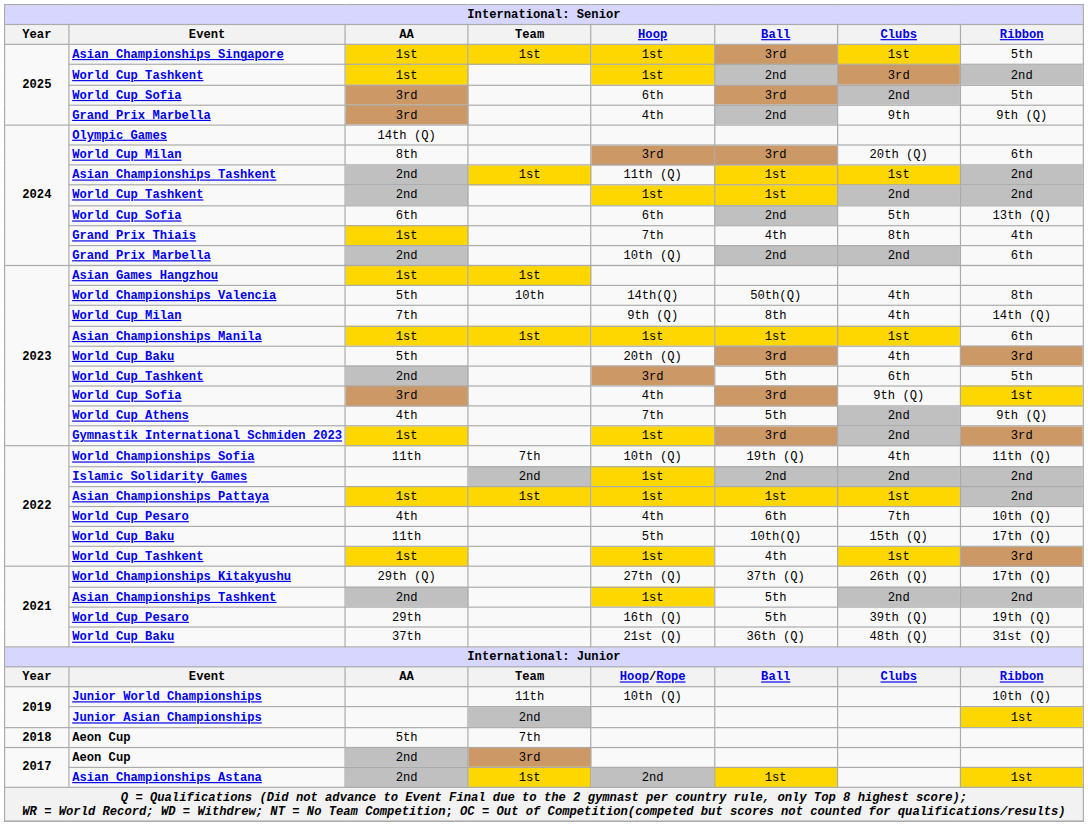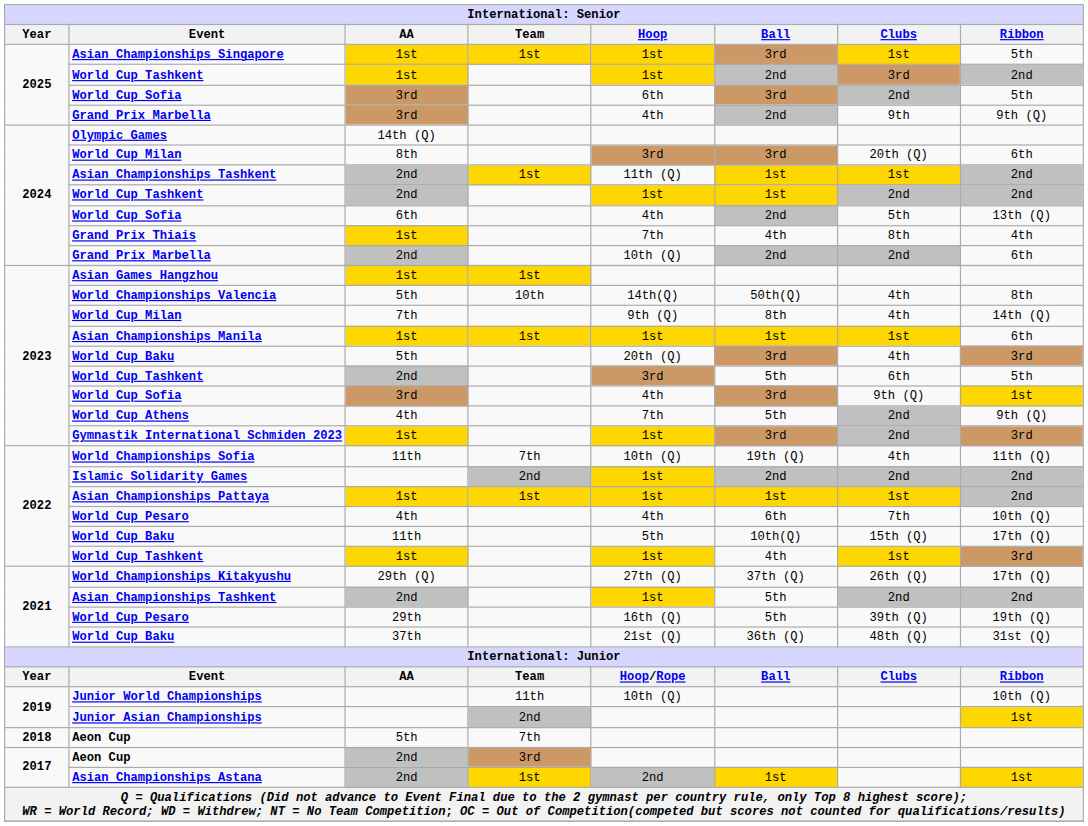 <table class="wikitable" style="text-align:center; font-size: 80%;">
 <tr>
 <th align=center colspan=8  style="background-color: #D6D6FF; "><strong>International: Senior</strong></th>
 </tr>
 <tr>
 <th>Year</th>
 <th>Event</th>
 <th width=100px>AA</th>
 <th width=100px>Team</th>
 <th width=100px><a href='#'>Hoop</a></th>
 <th width=100px><a href='#'>Ball</a></th>
 <th width=100px><a href='#'>Clubs</a></th>
 <th width=100px><a href='#'>Ribbon</a></th>
 </tr>
 <tr>
 <td rowspan="4"><strong>2025</strong></td>
 <td align=left><strong><a href='#'>Asian Championships Singapore</a></strong></td>
 <td bgcolor=gold>1st</td>
 <td bgcolor=gold>1st</td>
 <td bgcolor=gold>1st</td>
 <td bgcolor=CC9966>3rd</td>
 <td bgcolor=gold>1st</td>
 <td>5th</td>
 </tr>
 <tr>
 <td align=left><strong><a href='#'>World Cup Tashkent</a></strong></td>
 <td bgcolor=gold>1st</td>
 <td></td>
 <td bgcolor=gold>1st</td>
 <td bgcolor=silver>2nd</td>
 <td bgcolor=CC9966>3rd</td>
 <td bgcolor=silver>2nd</td>
 </tr>
 <tr>
 <td align=left><strong><a href='#'>World Cup Sofia</a></strong></td>
 <td bgcolor=CC9966>3rd</td>
 <td></td>
 <td>6th</td>
 <td bgcolor=CC9966>3rd</td>
 <td bgcolor=silver>2nd</td>
 <td>5th</td>
 </tr>
 <tr>
 <td align=left><strong><a href='#'>Grand Prix Marbella</a></strong></td>
 <td bgcolor=CC9966>3rd</td>
 <td></td>
 <td>4th</td>
 <td bgcolor=silver>2nd</td>
 <td>9th</td>
 <td>9th (Q)</td>
 </tr>
 <tr>
 <td rowspan="7"><strong>2024</strong></td>
 <td align=left><strong><a href='#'>Olympic Games</a></strong></td>
 <td>14th (Q)</td>
 <td></td>
 <td></td>
 <td></td>
 <td></td>
 <td></td>
 </tr>
 <tr>
 <td style="text-align:left"><strong><a href='#'>World Cup Milan</a></strong></td>
 <td>8th</td>
 <td></td>
 <td bgcolor=CC9966>3rd</td>
 <td bgcolor=CC9966>3rd</td>
 <td>20th (Q)</td>
 <td>6th</td>
 </tr>
 <tr>
 <td align=left><strong><a href='#'>Asian Championships Tashkent</a></strong></td>
 <td bgcolor=silver>2nd</td>
 <td bgcolor=gold>1st</td>
 <td>11th (Q)</td>
 <td bgcolor=gold>1st</td>
 <td bgcolor=gold>1st</td>
 <td bgcolor=silver>2nd</td>
 </tr>
 <tr>
 <td style="text-align:left"><strong><a href='#'>World Cup Tashkent</a></strong></td>
 <td bgcolor=silver>2nd</td>
 <td></td>
 <td bgcolor=gold>1st</td>
 <td bgcolor=gold>1st</td>
 <td bgcolor=silver>2nd</td>
 <td bgcolor=silver>2nd</td>
 </tr>
 <tr>
 <td style="text-align:left"><strong><a href='#'>World Cup Sofia</a></strong></td>
 <td>6th</td>
 <td></td>
-<td>6th</td>
+<td>4th</td>
 <td bgcolor=silver>2nd</td>
 <td>5th</td>
 <td>13th (Q)</td>
 </tr>
 <tr>
 <td style="text-align:left"><strong><a href='#'>Grand Prix Thiais</a></strong></td>
 <td bgcolor=gold>1st</td>
 <td></td>
 <td>7th</td>
 <td>4th</td>
 <td>8th</td>
 <td>4th</td>
 </tr>
 <tr>
 <td style="text-align:left"><strong><a href='#'>Grand Prix Marbella</a></strong></td>
 <td bgcolor=silver>2nd</td>
 <td></td>
 <td>10th (Q)</td>
 <td bgcolor=silver>2nd</td>
 <td bgcolor=silver>2nd</td>
 <td>6th</td>
 </tr>
 <tr>
 <td rowspan="10"><strong>2023</strong></td>
 </tr>
 <tr>
 <td align=left><strong><a href='#'>Asian Games Hangzhou</a></strong></td>
 <td bgcolor=gold>1st</td>
 <td bgcolor=gold>1st</td>
 <td></td>
 <td></td>
 <td></td>
 <td></td>
 </tr>
 <tr>
 <td align=left><strong><a href='#'>World Championships Valencia</a></strong></td>
 <td>5th</td>
 <td>10th</td>
 <td>14th(Q)</td>
 <td>50th(Q)</td>
 <td>4th</td>
 <td>8th</td>
 </tr>
 <tr>
 <td align="left"><strong><a href='#'>World Cup Milan</a></strong></td>
 <td>7th</td>
 <td></td>
 <td>9th (Q)</td>
 <td>8th</td>
 <td>4th</td>
 <td>14th (Q)</td>
 </tr>
 <tr>
 <td align=left><strong><a href='#'>Asian Championships Manila</a></strong></td>
 <td bgcolor=gold>1st</td>
 <td bgcolor=gold>1st</td>
 <td bgcolor=gold>1st</td>
 <td bgcolor=gold>1st</td>
 <td bgcolor=gold>1st</td>
 <td>6th</td>
 </tr>
 <tr>
 <td align=left><strong><a href='#'>World Cup Baku</a></strong></td>
 <td>5th</td>
 <td></td>
 <td>20th (Q)</td>
 <td bgcolor=CC9966>3rd</td>
 <td>4th</td>
 <td bgcolor=CC9966>3rd</td>
 </tr>
 <tr>
 <td align=left><strong><a href='#'>World Cup Tashkent</a></strong></td>
 <td bgcolor=silver>2nd</td>
 <td></td>
 <td bgcolor=CC9966>3rd</td>
 <td>5th</td>
 <td>6th</td>
 <td>5th</td>
 </tr>
 <tr>
 <td align=left><strong><a href='#'>World Cup Sofia</a></strong></td>
 <td bgcolor=CC9966>3rd</td>
 <td></td>
 <td>4th</td>
 <td bgcolor=CC9966>3rd</td>
 <td>9th (Q)</td>
 <td bgcolor=gold>1st</td>
 </tr>
 <tr>
 <td align=left><strong><a href='#'>World Cup Athens</a></strong></td>
 <td>4th</td>
 <td></td>
 <td>7th</td>
 <td>5th</td>
 <td bgcolor=silver>2nd</td>
 <td>9th (Q)</td>
 </tr>
 <tr>
 <td align=left><strong><a href='#'>Gymnastik International Schmiden 2023</a></strong></td>
 <td bgcolor=gold>1st</td>
 <td></td>
 <td bgcolor=gold>1st</td>
 <td bgcolor=CC9966>3rd</td>
 <td bgcolor=silver>2nd</td>
 <td bgcolor=CC9966>3rd</td>
 </tr>
 <tr>
 <td rowspan="6"><strong>2022</strong></td>
 <td align=left><strong><a href='#'>World Championships Sofia</a></strong></td>
 <td>11th</td>
 <td>7th</td>
 <td>10th (Q)</td>
 <td>19th (Q)</td>
 <td>4th</td>
 <td>11th (Q)</td>
 </tr>
 <tr>
 <td align=left><strong><a href='#'>Islamic Solidarity Games</a></strong></td>
 <td></td>
 <td bgcolor=silver>2nd</td>
 <td bgcolor=gold>1st</td>
 <td bgcolor=silver>2nd</td>
 <td bgcolor=silver>2nd</td>
 <td bgcolor=silver>2nd</td>
 </tr>
 <tr>
 <td align=left><strong><a href='#'>Asian Championships Pattaya</a></strong></td>
 <td bgcolor=gold>1st</td>
 <td bgcolor=gold>1st</td>
 <td bgcolor=gold>1st</td>
 <td bgcolor=gold>1st</td>
 <td bgcolor=gold>1st</td>
 <td bgcolor=silver>2nd</td>
 </tr>
 <tr>
 <td align=left><strong><a href='#'>World Cup Pesaro</a></strong></td>
 <td>4th</td>
 <td></td>
 <td>4th</td>
 <td>6th</td>
 <td>7th</td>
 <td>10th (Q)</td>
 </tr>
 <tr>
 <td align=left><strong><a href='#'>World Cup Baku</a></strong></td>
 <td>11th</td>
 <td></td>
 <td>5th</td>
 <td>10th(Q)</td>
 <td>15th (Q)</td>
 <td>17th (Q)</td>
 </tr>
 <tr>
 <td align=left><strong><a href='#'>World Cup Tashkent</a></strong></td>
 <td bgcolor=gold>1st</td>
 <td></td>
 <td bgcolor=gold>1st</td>
 <td>4th</td>
 <td bgcolor=gold>1st</td>
 <td bgcolor=CC9966>3rd</td>
 </tr>
 <tr>
 <td rowspan="4"><strong>2021</strong></td>
 <td align=left><strong><a href='#'>World Championships Kitakyushu</a></strong></td>
 <td>29th (Q)</td>
 <td></td>
 <td>27th (Q)</td>
 <td>37th (Q)</td>
 <td>26th (Q)</td>
 <td>17th (Q)</td>
 </tr>
 <tr>
 <td align=left><strong><a href='#'>Asian Championships Tashkent</a></strong></td>
 <td bgcolor=silver>2nd</td>
 <td></td>
 <td bgcolor=gold>1st</td>
 <td>5th</td>
 <td bgcolor=silver>2nd</td>
 <td bgcolor=silver>2nd</td>
 </tr>
 <tr>
 <td align=left><strong><a href='#'>World Cup Pesaro</a></strong></td>
 <td>29th</td>
 <td></td>
 <td>16th (Q)</td>
 <td>5th</td>
 <td>39th (Q)</td>
 <td>19th (Q)</td>
 </tr>
 <tr>
 <td align=left><strong><a href='#'>World Cup Baku</a></strong></td>
 <td>37th</td>
 <td></td>
 <td>21st (Q)</td>
 <td>36th (Q)</td>
 <td>48th (Q)</td>
 <td>31st (Q)</td>
 </tr>
 <tr>
 <th align=center colspan=8  style="background-color: #D6D6FF; "><strong>International: Junior</strong></th>
 </tr>
 <tr>
 <th>Year</th>
 <th>Event</th>
 <th width=100px>AA</th>
 <th width=100px>Team</th>
 <th width=100px><a href='#'>Hoop</a>/<a href='#'>Rope</a></th>
 <th width=100px><a href='#'>Ball</a></th>
 <th width=100px><a href='#'>Clubs</a></th>
 <th width=100px><a href='#'>Ribbon</a></th>
 </tr>
 <tr>
 <td rowspan="2" width=50px><strong>2019</strong></td>
 <td align=left><strong><a href='#'>Junior World Championships</a></strong></td>
 <td></td>
 <td>11th</td>
 <td>10th (Q)</td>
 <td></td>
 <td></td>
 <td>10th (Q)</td>
 </tr>
 <tr>
 <td align=left><strong><a href='#'>Junior Asian Championships</a></strong></td>
 <td></td>
 <td bgcolor=silver>2nd</td>
 <td></td>
 <td></td>
 <td></td>
 <td bgcolor=gold>1st</td>
 </tr>
 <tr>
 <td rowspan="1" width=50px><strong>2018</strong></td>
 <td align=left><strong>Aeon Cup</strong></td>
 <td>5th</td>
 <td>7th</td>
 <td></td>
 <td></td>
 <td></td>
 <td></td>
 </tr>
 <tr>
 <td rowspan="2" width=50px><strong>2017</strong></td>
 <td align=left><strong>Aeon Cup</strong></td>
 <td bgcolor=silver>2nd</td>
 <td bgcolor=CC9966>3rd</td>
 <td></td>
 <td></td>
 <td></td>
 <td></td>
 </tr>
 <tr>
 <td align=left><strong><a href='#'>Asian Championships Astana</a></strong></td>
 <td bgcolor=silver>2nd</td>
 <td bgcolor=gold>1st</td>
 <td bgcolor=silver>2nd</td>
 <td bgcolor=gold>1st</td>
 <td></td>
 <td bgcolor=gold>1st</td>
 </tr>
 <tr>
 <th align=center colspan=8><em>Q = Qualifications (Did not advance to Event Final due to the 2 gymnast per country rule, only Top 8 highest score);</em> <br> <em>WR = World Record;</em> <em>WD = Withdrew;</em>  <em>NT = No Team Competition</em>; <em>OC = Out of Competition(competed but scores not counted for qualifications/results)</em></th>
 </tr>
 <tr>
 </tr>
 </table>
